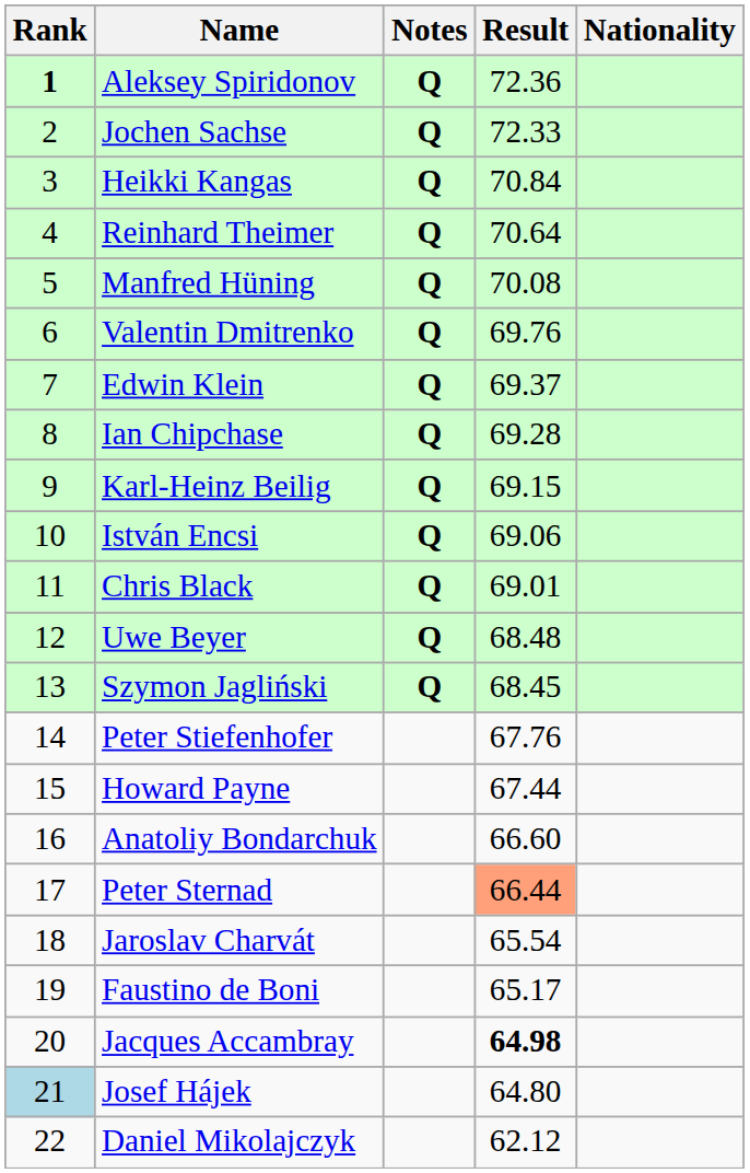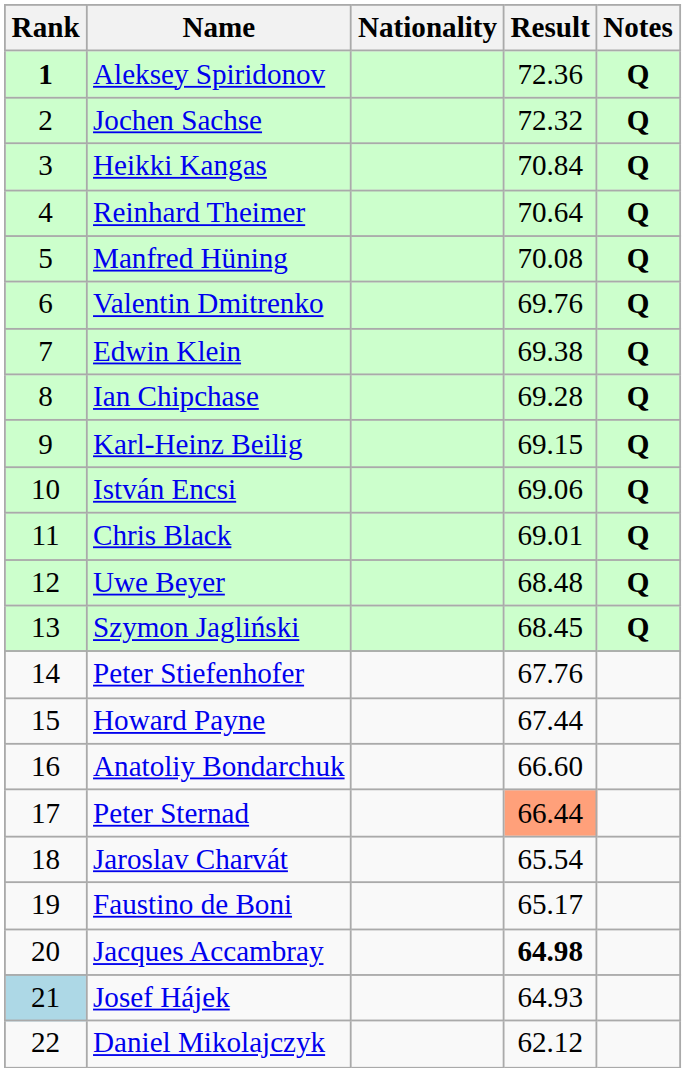 <table class="wikitable sortable" style="text-align:center">
 <tr>
 <th>Rank</th>
 <th>Name</th>
+<th>Nationality</th>
+<th>Result</th>
 <th>Notes</th>
-<th>Result</th>
-<th>Nationality</th>
 </tr>
 <tr bgcolor=ccffcc>
 <td><strong>1</strong></td>
 <td align=left><a href='#'>Aleksey Spiridonov</a></td>
+<td align=left></td>
+<td>72.36</td>
 <td><strong>Q</strong></td>
-<td>72.36</td>
-<td align=left></td>
 </tr>
 <tr bgcolor=ccffcc>
 <td>2</td>
 <td align=left><a href='#'>Jochen Sachse</a></td>
+<td align=left></td>
+<td>72.32</td>
 <td><strong>Q</strong></td>
-<td>72.33</td>
-<td align=left></td>
 </tr>
 <tr bgcolor=ccffcc>
 <td>3</td>
 <td align=left><a href='#'>Heikki Kangas</a></td>
+<td align=left></td>
+<td>70.84</td>
 <td><strong>Q</strong></td>
-<td>70.84</td>
-<td align=left></td>
 </tr>
 <tr bgcolor=ccffcc>
 <td>4</td>
 <td align=left><a href='#'>Reinhard Theimer</a></td>
+<td align=left></td>
+<td>70.64</td>
 <td><strong>Q</strong></td>
-<td>70.64</td>
-<td align=left></td>
 </tr>
 <tr bgcolor=ccffcc>
 <td>5</td>
 <td align=left><a href='#'>Manfred Hüning</a></td>
+<td align=left></td>
+<td>70.08</td>
 <td><strong>Q</strong></td>
-<td>70.08</td>
-<td align=left></td>
 </tr>
 <tr bgcolor=ccffcc>
 <td>6</td>
 <td align=left><a href='#'>Valentin Dmitrenko</a></td>
+<td align=left></td>
+<td>69.76</td>
 <td><strong>Q</strong></td>
-<td>69.76</td>
-<td align=left></td>
 </tr>
 <tr bgcolor=ccffcc>
 <td>7</td>
 <td align=left><a href='#'>Edwin Klein</a></td>
+<td align=left></td>
+<td>69.38</td>
 <td><strong>Q</strong></td>
-<td>69.37</td>
-<td align=left></td>
 </tr>
 <tr bgcolor=ccffcc>
 <td>8</td>
 <td align=left><a href='#'>Ian Chipchase</a></td>
+<td align=left></td>
+<td>69.28</td>
 <td><strong>Q</strong></td>
-<td>69.28</td>
-<td align=left></td>
 </tr>
 <tr bgcolor=ccffcc>
 <td>9</td>
 <td align=left><a href='#'>Karl-Heinz Beilig</a></td>
+<td align=left></td>
+<td>69.15</td>
 <td><strong>Q</strong></td>
-<td>69.15</td>
-<td align=left></td>
 </tr>
 <tr bgcolor=ccffcc>
 <td>10</td>
 <td align=left><a href='#'>István Encsi</a></td>
+<td align=left></td>
+<td>69.06</td>
 <td><strong>Q</strong></td>
-<td>69.06</td>
-<td align=left></td>
 </tr>
 <tr bgcolor=ccffcc>
 <td>11</td>
 <td align=left><a href='#'>Chris Black</a></td>
+<td align=left></td>
+<td>69.01</td>
 <td><strong>Q</strong></td>
-<td>69.01</td>
-<td align=left></td>
 </tr>
 <tr bgcolor=ccffcc>
 <td>12</td>
 <td align=left><a href='#'>Uwe Beyer</a></td>
+<td align=left></td>
+<td>68.48</td>
 <td><strong>Q</strong></td>
-<td>68.48</td>
-<td align=left></td>
 </tr>
 <tr bgcolor=ccffcc>
 <td>13</td>
 <td align=left><a href='#'>Szymon Jagliński</a></td>
+<td align=left></td>
+<td>68.45</td>
 <td><strong>Q</strong></td>
-<td>68.45</td>
-<td align=left></td>
 </tr>
 <tr>
 <td>14</td>
 <td align=left><a href='#'>Peter Stiefenhofer</a></td>
+<td align=left></td>
+<td>67.76</td>
 <td></td>
-<td>67.76</td>
-<td align=left></td>
 </tr>
 <tr>
 <td>15</td>
 <td align=left><a href='#'>Howard Payne</a></td>
+<td align=left></td>
+<td>67.44</td>
 <td></td>
-<td>67.44</td>
-<td align=left></td>
 </tr>
 <tr>
 <td>16</td>
 <td align=left><a href='#'>Anatoliy Bondarchuk</a></td>
+<td align=left></td>
+<td>66.60</td>
 <td></td>
-<td>66.60</td>
-<td align=left></td>
 </tr>
 <tr>
 <td>17</td>
 <td align=left><a href='#'>Peter Sternad</a></td>
+<td align=left></td>
+<td style="background: lightsalmon;">66.44</td>
 <td></td>
-<td style="background: lightsalmon;">66.44</td>
-<td align=left></td>
 </tr>
 <tr>
 <td>18</td>
 <td align=left><a href='#'>Jaroslav Charvát</a></td>
+<td align=left></td>
+<td>65.54</td>
 <td></td>
-<td>65.54</td>
-<td align=left></td>
 </tr>
 <tr>
 <td>19</td>
 <td align=left><a href='#'>Faustino de Boni</a></td>
+<td align=left></td>
+<td>65.17</td>
 <td></td>
-<td>65.17</td>
-<td align=left></td>
 </tr>
 <tr>
 <td>20</td>
 <td align=left><a href='#'>Jacques Accambray</a></td>
+<td align=left></td>
+<td><strong>64.98</strong></td>
 <td></td>
-<td><strong>64.98</strong></td>
-<td align=left></td>
 </tr>
 <tr>
 <td style="background: lightblue;">21</td>
 <td align=left><a href='#'>Josef Hájek</a></td>
+<td align=left></td>
+<td>64.93</td>
 <td></td>
-<td>64.80</td>
-<td align=left></td>
 </tr>
 <tr>
 <td>22</td>
 <td align=left><a href='#'>Daniel Mikolajczyk</a></td>
+<td align=left></td>
+<td>62.12</td>
 <td></td>
-<td>62.12</td>
-<td align=left></td>
 </tr>
 </table>
